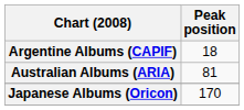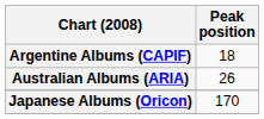 <table class="wikitable sortable plainrowheaders" style="text-align:center">
 <tr>
 <th scope="col">Chart (2008)</th>
 <th scope="col">Peak<br>position</th>
 </tr>
 <tr>
 <th scope="row">Argentine Albums (<a href='#'>CAPIF</a>)</th>
 <td style="text-align:center;">18</td>
 </tr>
 <tr>
 <th scope="row">Australian Albums (<a href='#'>ARIA</a>)</th>
-<td>81</td>
+<td>26</td>
 </tr>
 <tr>
 </tr>
 <tr>
 </tr>
 <tr>
 </tr>
 <tr>
 <th scope="row">Japanese Albums (<a href='#'>Oricon</a>)</th>
 <td>170</td>
 </tr>
 <tr>
 </tr>
 <tr>
 </tr>
 <tr>
 </tr>
 <tr>
 </tr>
 </table>
